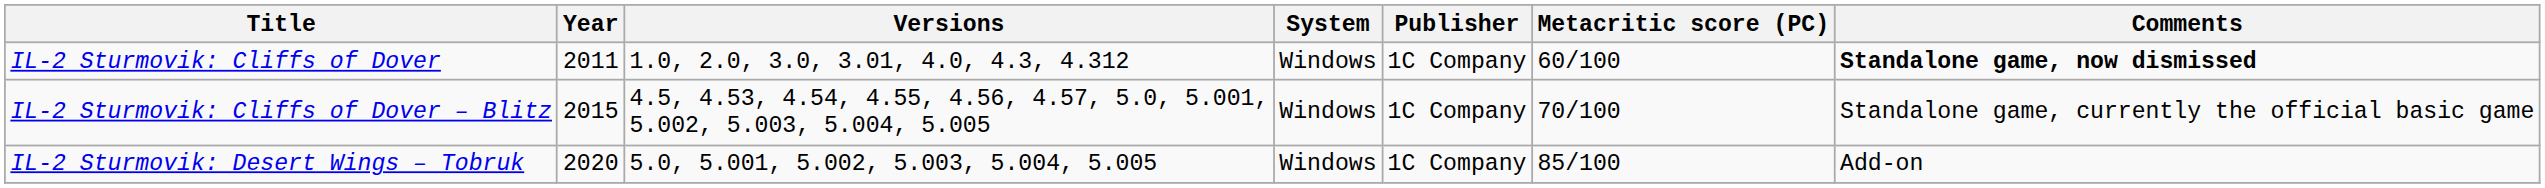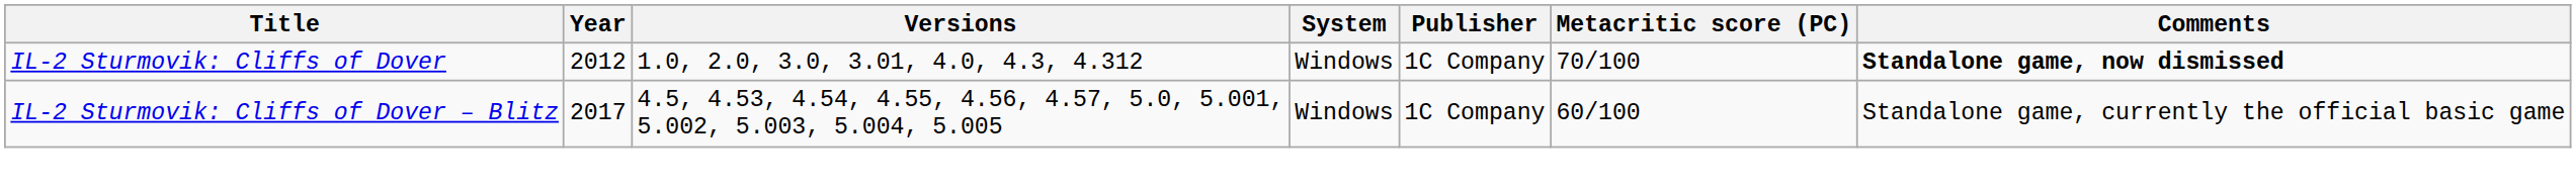 <table class="wikitable sortable">
 <tr>
 <th>Title</th>
 <th>Year</th>
 <th>Versions</th>
 <th>System</th>
 <th>Publisher</th>
 <th>Metacritic score (PC)</th>
 <th>Comments</th>
 </tr>
 <tr>
 <td><em><a href='#'>IL-2 Sturmovik: Cliffs of Dover</a></em></td>
-<td>2011</td>
+<td>2012</td>
 <td>1.0, 2.0, 3.0, 3.01, 4.0, 4.3, 4.312</td>
 <td>Windows</td>
 <td>1C Company</td>
-<td>60/100</td>
+<td>70/100</td>
 <td><strong>Standalone game, now dismissed</strong></td>
 </tr>
 <tr>
 <td><em><a href='#'>IL-2 Sturmovik: Cliffs of Dover – Blitz</a></em></td>
-<td>2015</td>
+<td>2017</td>
 <td>4.5, 4.53, 4.54, 4.55, 4.56, 4.57, 5.0, 5.001,<br>5.002, 5.003, 5.004, 5.005</td>
 <td>Windows</td>
 <td>1C Company</td>
-<td>70/100</td>
+<td>60/100</td>
 <td>Standalone game, currently the official basic game</td>
 </tr>
-<tr>
-<td><em><a href='#'>IL-2 Sturmovik: Desert Wings – Tobruk</a></em></td>
-<td>2020</td>
-<td>5.0, 5.001, 5.002, 5.003, 5.004, 5.005</td>
-<td>Windows</td>
-<td>1C Company</td>
-<td>85/100</td>
-<td>Add-on</td>
-</tr>
 </table>
